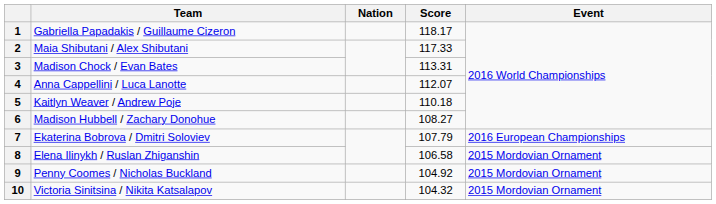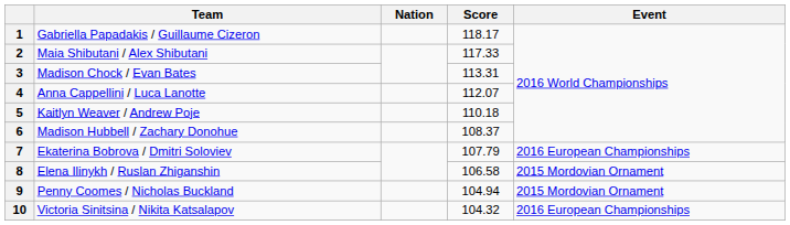 <table class="wikitable sortable" style="text-align:left; width:80%">
 <tr>
 <th scope="col"></th>
 <th scope="col">Team</th>
 <th scope="col">Nation</th>
 <th scope="col">Score</th>
 <th scope="col">Event</th>
 </tr>
 <tr>
 <th scope="row">1</th>
 <td><a href='#'>Gabriella Papadakis</a> / <a href='#'>Guillaume Cizeron</a></td>
 <td></td>
 <td style="text-align:center;">118.17</td>
 <td rowspan="6"><a href='#'>2016 World Championships</a></td>
 </tr>
 <tr>
 <th scope="row">2</th>
 <td><a href='#'>Maia Shibutani</a> / <a href='#'>Alex Shibutani</a></td>
 <td rowspan="2"></td>
 <td style="text-align:center;">117.33</td>
 </tr>
 <tr>
 <th scope="row">3</th>
 <td><a href='#'>Madison Chock</a> / <a href='#'>Evan Bates</a></td>
 <td style="text-align:center;">113.31</td>
 </tr>
 <tr>
 <th scope="row">4</th>
 <td><a href='#'>Anna Cappellini</a> / <a href='#'>Luca Lanotte</a></td>
 <td></td>
 <td style="text-align:center;">112.07</td>
 </tr>
 <tr>
 <th scope="row">5</th>
 <td><a href='#'>Kaitlyn Weaver</a> / <a href='#'>Andrew Poje</a></td>
 <td></td>
 <td style="text-align:center;">110.18</td>
 </tr>
 <tr>
 <th scope="row">6</th>
 <td><a href='#'>Madison Hubbell</a> / <a href='#'>Zachary Donohue</a></td>
 <td></td>
-<td style="text-align:center;">108.27</td>
+<td style="text-align:center;">108.37</td>
 </tr>
 <tr>
 <th scope="row">7</th>
 <td><a href='#'>Ekaterina Bobrova</a> / <a href='#'>Dmitri Soloviev</a></td>
 <td rowspan="2"></td>
 <td style="text-align:center;">107.79</td>
 <td><a href='#'>2016 European Championships</a></td>
 </tr>
 <tr>
 <th scope="row">8</th>
 <td><a href='#'>Elena Ilinykh</a> / <a href='#'>Ruslan Zhiganshin</a></td>
 <td style="text-align:center;">106.58</td>
 <td><a href='#'>2015 Mordovian Ornament</a></td>
 </tr>
 <tr>
 <th scope="row">9</th>
 <td><a href='#'>Penny Coomes</a> / <a href='#'>Nicholas Buckland</a></td>
 <td></td>
-<td style="text-align:center;">104.92</td>
+<td style="text-align:center;">104.94</td>
 <td><a href='#'>2015 Mordovian Ornament</a></td>
 </tr>
 <tr>
 <th scope="row">10</th>
 <td><a href='#'>Victoria Sinitsina</a> / <a href='#'>Nikita Katsalapov</a></td>
 <td></td>
 <td style="text-align:center;">104.32</td>
-<td><a href='#'>2015 Mordovian Ornament</a></td>
+<td><a href='#'>2016 European Championships</a></td>
 </tr>
 </table>
